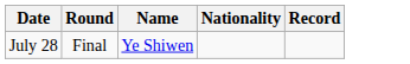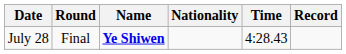 <table class="wikitable" style="text-align:center">
 <tr>
 <th>Date</th>
 <th>Round</th>
 <th>Name</th>
 <th>Nationality</th>
+<th>Time</th>
 <th>Record</th>
 </tr>
 <tr>
 <td>July 28</td>
 <td>Final</td>
-<td align=left><a href='#'>Ye Shiwen</a></td>
+<td align=left><strong><a href='#'>Ye Shiwen</a></strong></td>
 <td align=left></td>
+<td>4:28.43</td>
 <td></td>
 </tr>
 </table>
